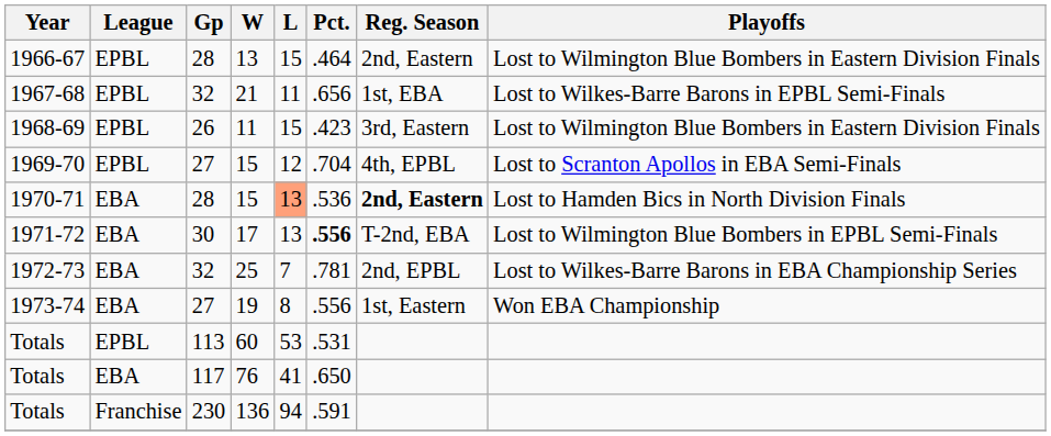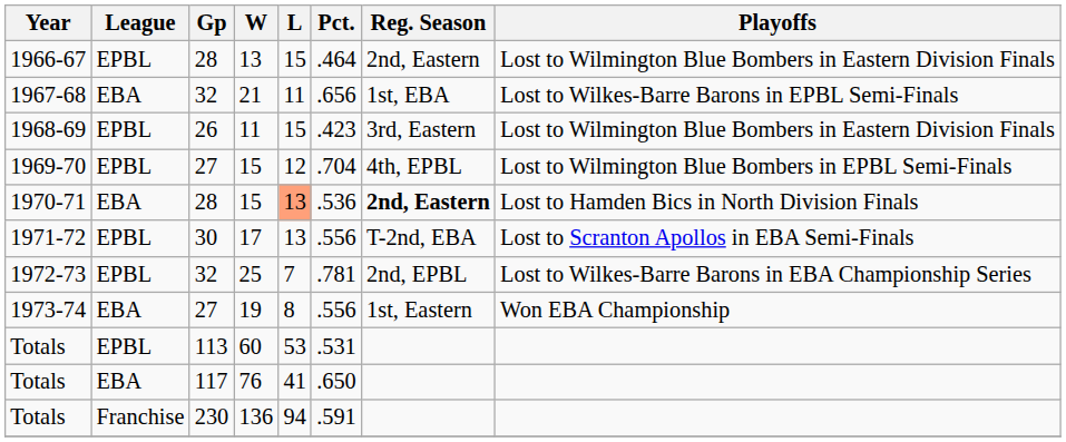 <table class="wikitable">
 <tr>
 <th>Year</th>
 <th>League</th>
 <th>Gp</th>
 <th>W</th>
 <th>L</th>
 <th>Pct.</th>
 <th>Reg. Season</th>
 <th>Playoffs</th>
 </tr>
 <tr>
 <td>1966-67</td>
 <td>EPBL</td>
 <td>28</td>
 <td>13</td>
 <td>15</td>
 <td>.464</td>
 <td>2nd, Eastern</td>
 <td>Lost to Wilmington Blue Bombers in Eastern Division Finals </td>
 </tr>
 <tr>
 <td>1967-68</td>
-<td>EPBL</td>
+<td>EBA</td>
 <td>32</td>
 <td>21</td>
 <td>11</td>
 <td>.656</td>
 <td>1st, EBA</td>
 <td>Lost to Wilkes-Barre Barons in EPBL Semi-Finals </td>
 </tr>
 <tr>
 <td>1968-69</td>
 <td>EPBL</td>
 <td>26</td>
 <td>11</td>
 <td>15</td>
 <td>.423</td>
 <td>3rd, Eastern</td>
 <td>Lost to Wilmington Blue Bombers in Eastern Division Finals </td>
 </tr>
 <tr>
 <td>1969-70</td>
 <td>EPBL</td>
 <td>27</td>
 <td>15</td>
 <td>12</td>
 <td>.704</td>
 <td>4th, EPBL</td>
-<td>Lost to <a href='#'>Scranton Apollos</a> in EBA Semi-Finals </td>
+<td>Lost to Wilmington Blue Bombers in EPBL Semi-Finals </td>
 </tr>
 <tr>
 <td>1970-71</td>
 <td>EBA</td>
 <td>28</td>
 <td>15</td>
 <td style="background: lightsalmon;">13</td>
 <td>.536</td>
 <td><strong>2nd, Eastern</strong></td>
 <td>Lost to Hamden Bics in North Division Finals </td>
 </tr>
 <tr>
 <td>1971-72</td>
-<td>EBA</td>
+<td>EPBL</td>
 <td>30</td>
 <td>17</td>
 <td>13</td>
-<td><strong>.556</strong></td>
+<td>.556</td>
 <td>T-2nd, EBA</td>
-<td>Lost to Wilmington Blue Bombers in EPBL Semi-Finals </td>
+<td>Lost to <a href='#'>Scranton Apollos</a> in EBA Semi-Finals </td>
 </tr>
 <tr>
 <td>1972-73</td>
-<td>EBA</td>
+<td>EPBL</td>
 <td>32</td>
 <td>25</td>
 <td>7</td>
 <td>.781</td>
 <td>2nd, EPBL</td>
 <td>Lost to Wilkes-Barre Barons in EBA Championship Series </td>
 </tr>
 <tr>
 <td>1973-74</td>
 <td>EBA</td>
 <td>27</td>
 <td>19</td>
 <td>8</td>
 <td>.556</td>
 <td>1st, Eastern</td>
 <td>Won EBA Championship</td>
 </tr>
 <tr>
 <td>Totals</td>
 <td>EPBL</td>
 <td>113</td>
 <td>60</td>
 <td>53</td>
 <td>.531</td>
 <td></td>
 <td></td>
 </tr>
 <tr>
 <td>Totals</td>
 <td>EBA</td>
 <td>117</td>
 <td>76</td>
 <td>41</td>
 <td>.650</td>
 <td></td>
 <td></td>
 </tr>
 <tr>
 <td>Totals</td>
 <td>Franchise</td>
 <td>230</td>
 <td>136</td>
 <td>94</td>
 <td>.591</td>
 <td></td>
 <td></td>
 </tr>
 <tr>
 </tr>
 </table>
